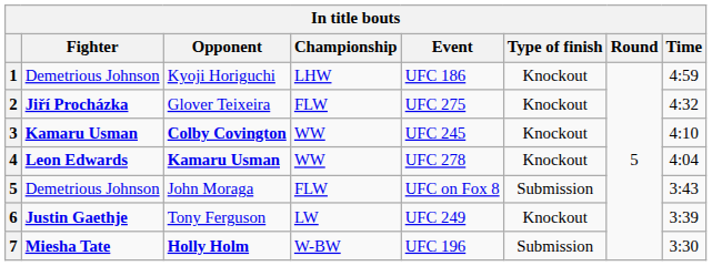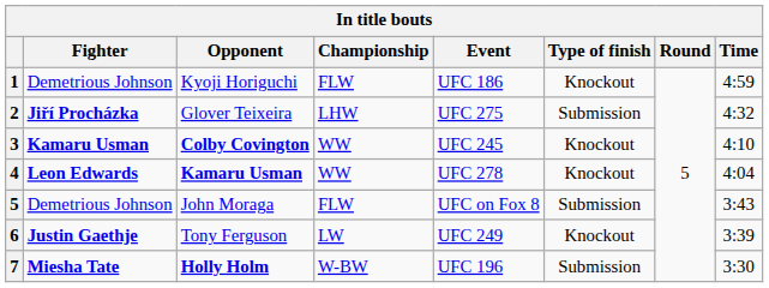 <table class=wikitable style="font-size:75%;">
 <tr>
 <th colspan=8>In title bouts</th>
 </tr>
 <tr>
 <th></th>
 <th>Fighter</th>
 <th>Opponent</th>
 <th>Championship</th>
 <th>Event</th>
 <th>Type of finish</th>
 <th>Round</th>
 <th>Time</th>
 </tr>
 <tr>
 <th>1</th>
 <td> <a href='#'>Demetrious Johnson</a></td>
 <td><a href='#'>Kyoji Horiguchi</a></td>
-<td><a href='#'>LHW</a></td>
+<td><a href='#'>FLW</a></td>
 <td><a href='#'>UFC 186</a></td>
 <td align=center>Knockout</td>
 <td rowspan=7 align=center>5</td>
 <td align=center>4:59</td>
 </tr>
 <tr>
 <th>2</th>
 <td> <strong><a href='#'>Jiří Procházka</a></strong></td>
 <td><a href='#'>Glover Teixeira</a></td>
-<td><a href='#'>FLW</a></td>
+<td><a href='#'>LHW</a></td>
 <td><a href='#'>UFC 275</a></td>
-<td align=center>Knockout</td>
+<td align=center>Submission</td>
 <td align=center>4:32</td>
 </tr>
 <tr>
 <th>3</th>
 <td> <strong><a href='#'>Kamaru Usman</a></strong></td>
 <td><strong><a href='#'>Colby Covington</a></strong></td>
 <td><a href='#'>WW</a></td>
 <td><a href='#'>UFC 245</a></td>
 <td align=center>Knockout</td>
 <td align=center>4:10</td>
 </tr>
 <tr>
 <th>4</th>
 <td> <strong><a href='#'>Leon Edwards</a></strong></td>
 <td><strong><a href='#'>Kamaru Usman</a></strong></td>
 <td><a href='#'>WW</a></td>
 <td><a href='#'>UFC 278</a></td>
 <td align=center>Knockout</td>
 <td align=center>4:04</td>
 </tr>
 <tr>
 <th>5</th>
 <td> <a href='#'>Demetrious Johnson</a></td>
 <td><a href='#'>John Moraga</a></td>
 <td><a href='#'>FLW</a></td>
 <td><a href='#'>UFC on Fox 8</a></td>
 <td align=center>Submission</td>
 <td align=center>3:43</td>
 </tr>
 <tr>
 <th>6</th>
 <td> <strong><a href='#'>Justin Gaethje</a></strong></td>
 <td><a href='#'>Tony Ferguson</a></td>
 <td><a href='#'>LW</a></td>
 <td><a href='#'>UFC 249</a></td>
 <td align=center>Knockout</td>
 <td align=center>3:39</td>
 </tr>
 <tr>
 <th>7</th>
 <td> <strong><a href='#'>Miesha Tate</a></strong></td>
 <td><strong><a href='#'>Holly Holm</a></strong></td>
 <td><a href='#'>W-BW</a></td>
 <td><a href='#'>UFC 196</a></td>
 <td align=center>Submission</td>
 <td align=center>3:30</td>
 </tr>
 </table>
